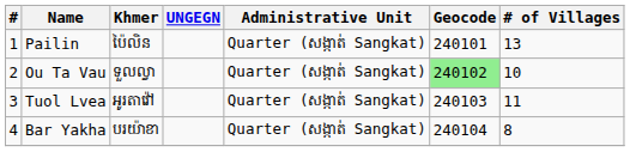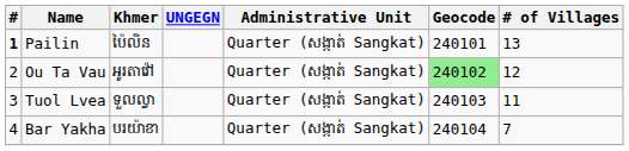 <table class="wikitable sortable">
 <tr>
 <th>#</th>
 <th>Name</th>
 <th>Khmer</th>
 <th><a href='#'>UNGEGN</a></th>
 <th>Administrative Unit</th>
 <th>Geocode</th>
 <th># of Villages</th>
 </tr>
 <tr>
-<td>1</td>
+<td><strong>1</strong></td>
 <td>Pailin</td>
 <td>ប៉ៃលិន</td>
 <td></td>
 <td>Quarter (សង្កាត់ Sangkat)</td>
 <td>240101</td>
 <td>13</td>
 </tr>
 <tr>
 <td>2</td>
 <td>Ou Ta Vau</td>
-<td>ទួលល្វា</td>
+<td>អូរតាវ៉ៅ</td>
 <td></td>
 <td>Quarter (សង្កាត់ Sangkat)</td>
 <td style="background: lightgreen;">240102</td>
-<td>10</td>
+<td>12</td>
 </tr>
 <tr>
 <td>3</td>
 <td>Tuol Lvea</td>
-<td>អូរតាវ៉ៅ</td>
+<td>ទួលល្វា</td>
 <td></td>
 <td>Quarter (សង្កាត់ Sangkat)</td>
 <td>240103</td>
 <td>11</td>
 </tr>
 <tr>
 <td>4</td>
 <td>Bar Yakha</td>
 <td>បរយ៉ាខា</td>
 <td></td>
 <td>Quarter (សង្កាត់ Sangkat)</td>
 <td>240104</td>
-<td>8</td>
+<td>7</td>
 </tr>
 <tr>
 </tr>
 </table>
